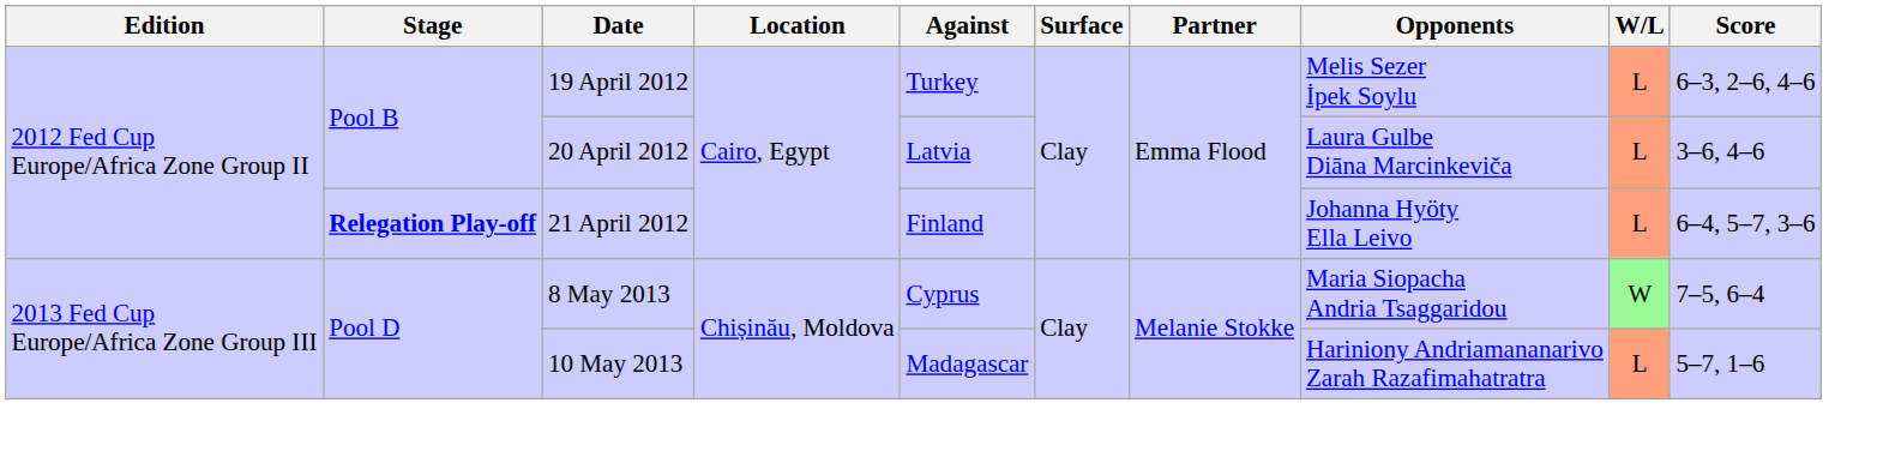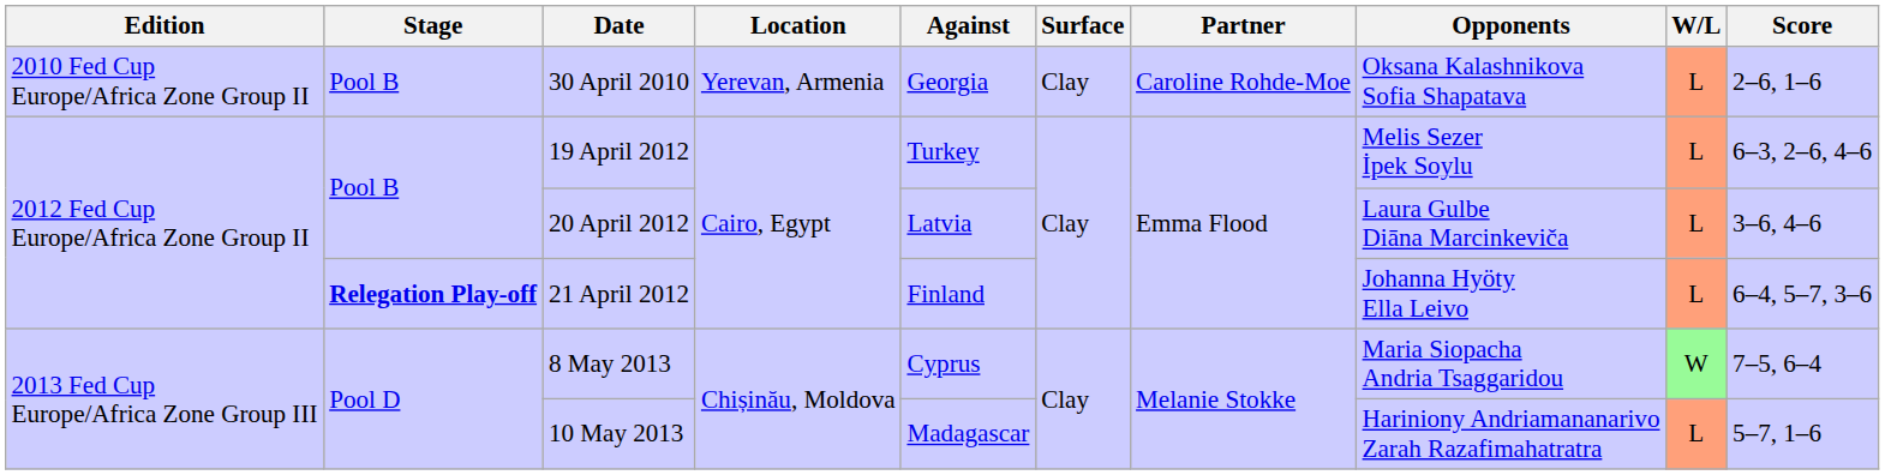 <table class=wikitable style=font-size:97%>
 <tr>
 <th>Edition</th>
 <th>Stage</th>
 <th>Date</th>
 <th>Location</th>
 <th>Against</th>
 <th>Surface</th>
 <th>Partner</th>
 <th>Opponents</th>
 <th>W/L</th>
 <th>Score</th>
+</tr>
+<tr style="background:#CCCCFF;">
+<td><a href='#'>2010 Fed Cup</a> <br> Europe/Africa Zone Group II</td>
+<td><a href='#'>Pool B</a></td>
+<td>30 April 2010</td>
+<td><a href='#'>Yerevan</a>, Armenia</td>
+<td> <a href='#'>Georgia</a></td>
+<td>Clay</td>
+<td><a href='#'>Caroline Rohde-Moe</a></td>
+<td><a href='#'>Oksana Kalashnikova</a> <br> <a href='#'>Sofia Shapatava</a></td>
+<td style="text-align:center; background:#ffa07a;">L</td>
+<td>2–6, 1–6</td>
 </tr>
 <tr style="background:#CCCCFF;">
 <td rowspan=3><a href='#'>2012 Fed Cup</a> <br> Europe/Africa Zone Group II</td>
 <td rowspan=2><a href='#'>Pool B</a></td>
 <td>19 April 2012</td>
 <td rowspan=3><a href='#'>Cairo</a>, Egypt</td>
 <td> <a href='#'>Turkey</a></td>
 <td rowspan=3>Clay</td>
 <td rowspan=3>Emma Flood</td>
 <td><a href='#'>Melis Sezer</a> <br> <a href='#'>İpek Soylu</a></td>
 <td style="text-align:center; background:#ffa07a;">L</td>
 <td>6–3, 2–6, 4–6</td>
 </tr>
 <tr style="background:#CCCCFF;">
 <td>20 April 2012</td>
 <td> <a href='#'>Latvia</a></td>
 <td><a href='#'>Laura Gulbe</a> <br> <a href='#'>Diāna Marcinkeviča</a></td>
 <td style="text-align:center; background:#ffa07a;">L</td>
 <td>3–6, 4–6</td>
 </tr>
 <tr style="background:#CCCCFF;">
 <td><strong><a href='#'>Relegation Play-off</a></strong></td>
 <td>21 April 2012</td>
 <td> <a href='#'>Finland</a></td>
 <td><a href='#'>Johanna Hyöty</a> <br> <a href='#'>Ella Leivo</a></td>
 <td style="text-align:center; background:#ffa07a;">L</td>
 <td>6–4, 5–7, 3–6</td>
 </tr>
 <tr style="background:#CCCCFF;">
 <td rowspan=2><a href='#'>2013 Fed Cup</a> <br> Europe/Africa Zone Group III</td>
 <td rowspan=2><a href='#'>Pool D</a></td>
 <td>8 May 2013</td>
 <td rowspan=2><a href='#'>Chișinău</a>, Moldova</td>
 <td> <a href='#'>Cyprus</a></td>
 <td rowspan=2>Clay</td>
 <td rowspan=2><a href='#'>Melanie Stokke</a></td>
 <td><a href='#'>Maria Siopacha</a> <br> <a href='#'>Andria Tsaggaridou</a></td>
 <td style="text-align:center; background:#98fb98;">W</td>
 <td>7–5, 6–4</td>
 </tr>
 <tr style="background:#CCCCFF;">
 <td>10 May 2013</td>
 <td> <a href='#'>Madagascar</a></td>
 <td><a href='#'>Hariniony Andriamananarivo</a> <br> <a href='#'>Zarah Razafimahatratra</a></td>
 <td style="text-align:center; background:#ffa07a;">L</td>
 <td>5–7, 1–6</td>
 </tr>
 </table>
